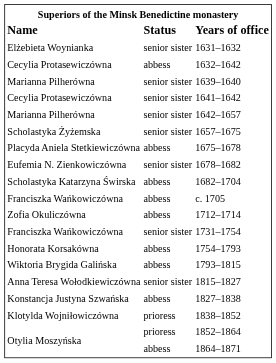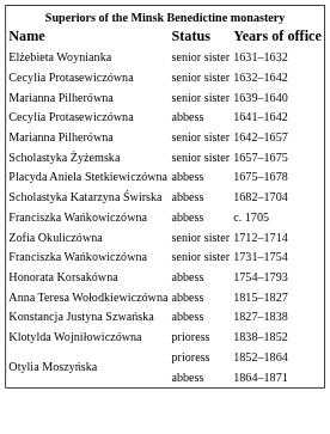 <table align="right" style="border: 1px black solid; margin-left:1em; text-align: left;">
 <tr>
 <td colspan="3" align="center"><small><strong>Superiors of the Minsk Benedictine monastery</strong></small></td>
 </tr>
 <tr>
 <td><strong>Name</strong></td>
 <td><strong>Status</strong></td>
 <td><strong>Years of office</strong></td>
 </tr>
 <tr>
 <td><small>Elżebieta Woynianka</small></td>
 <td><small>senior sister</small></td>
 <td><small>1631–1632</small></td>
 </tr>
 <tr>
 <td><small>Cecylia Protasewiczówna</small></td>
-<td><small>abbess</small></td>
+<td><small>senior sister</small></td>
 <td><small>1632–1642</small></td>
 </tr>
 <tr>
 <td><small>Marianna Pilherówna</small></td>
 <td><small>senior sister</small></td>
 <td><small>1639–1640</small></td>
 </tr>
 <tr>
 <td><small>Cecylia Protasewiczówna</small></td>
-<td><small>senior sister</small></td>
+<td><small>abbess</small></td>
 <td><small>1641–1642</small></td>
 </tr>
 <tr>
 <td><small>Marianna Pilherówna</small></td>
 <td><small>senior sister</small></td>
 <td><small>1642–1657</small></td>
 </tr>
 <tr>
 <td><small>Scholastyka Żyżemska</small></td>
 <td><small>senior sister</small></td>
 <td><small>1657–1675</small></td>
 </tr>
 <tr>
 <td><small>Placyda Aniela Stetkiewiczówna</small></td>
 <td><small>abbess</small></td>
 <td><small>1675–1678</small></td>
 </tr>
 <tr>
-<td><small>Eufemia N. Zienkowiczówna</small></td>
-<td><small>senior sister</small></td>
-<td><small>1678–1682</small></td>
-</tr>
-<tr>
 <td><small>Scholastyka Katarzyna Świrska</small></td>
 <td><small>abbess</small></td>
 <td><small>1682–1704</small></td>
 </tr>
 <tr>
 <td><small>Franciszka Wańkowiczówna</small></td>
 <td><small>abbess</small></td>
 <td><small>c. 1705</small></td>
 </tr>
 <tr>
 <td><small>Zofia Okuliczówna</small></td>
-<td><small>abbess</small></td>
+<td><small>senior sister</small></td>
 <td><small>1712–1714</small></td>
 </tr>
 <tr>
 <td><small>Franciszka Wańkowiczówna</small></td>
 <td><small>senior sister</small></td>
 <td><small>1731–1754</small></td>
 </tr>
 <tr>
 <td><small>Honorata Korsakówna</small></td>
 <td><small>abbess</small></td>
 <td><small>1754–1793</small></td>
 </tr>
 <tr>
-<td><small>Wiktoria Brygida Galińska</small></td>
+<td><small>Anna Teresa Wołodkiewiczówna</small></td>
 <td><small>abbess</small></td>
-<td><small>1793–1815</small></td>
-</tr>
-<tr>
-<td><small>Anna Teresa Wołodkiewiczówna</small></td>
-<td><small>senior sister</small></td>
 <td><small>1815–1827</small></td>
 </tr>
 <tr>
 <td><small>Konstancja Justyna Szwańska</small></td>
 <td><small>abbess</small></td>
 <td><small>1827–1838</small></td>
 </tr>
 <tr>
 <td><small>Klotylda Wojniłowiczówna</small></td>
 <td><small>prioress</small></td>
 <td><small>1838–1852</small></td>
 </tr>
 <tr>
 <td rowspan="2"><small>Otylia Moszyńska</small></td>
 <td><small>prioress</small></td>
 <td><small>1852–1864</small></td>
 </tr>
 <tr>
 <td><small>abbess</small></td>
 <td><small>1864–1871</small></td>
 </tr>
 </table>
